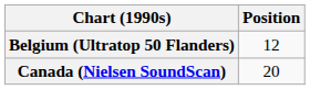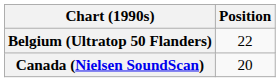 <table class="wikitable plainrowheaders" style="text-align:center">
 <tr>
 <th>Chart (1990s)</th>
 <th>Position</th>
 </tr>
 <tr>
 <th scope="row">Belgium (Ultratop 50 Flanders)</th>
-<td>12</td>
+<td>22</td>
 </tr>
 <tr>
 <th scope="row">Canada (<a href='#'>Nielsen SoundScan</a>)</th>
 <td>20</td>
 </tr>
 </table>
